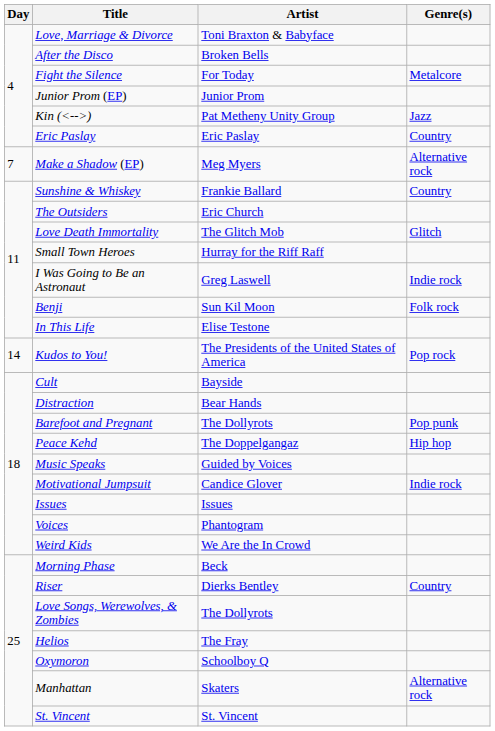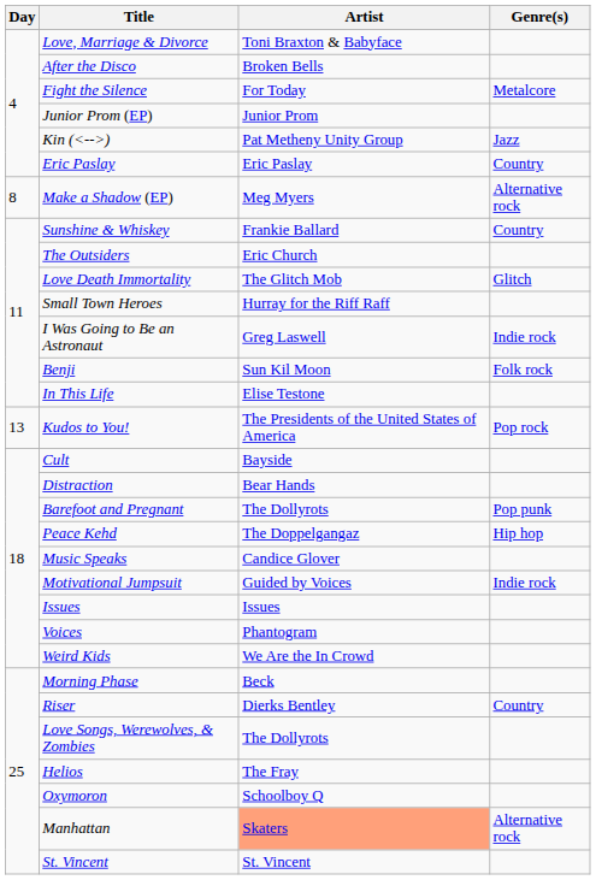 <table class="wikitable" style="text-align: left;">
 <tr>
 <th>Day</th>
 <th>Title</th>
 <th>Artist</th>
 <th>Genre(s)</th>
 </tr>
 <tr>
 <td rowspan="6">4</td>
 <td><em><a href='#'>Love, Marriage & Divorce</a></em></td>
 <td><a href='#'>Toni Braxton</a> & <a href='#'>Babyface</a></td>
 <td></td>
 </tr>
 <tr>
 <td><em><a href='#'>After the Disco</a></em></td>
 <td><a href='#'>Broken Bells</a></td>
 <td></td>
 </tr>
 <tr>
 <td><em><a href='#'>Fight the Silence</a></em></td>
 <td><a href='#'>For Today</a></td>
 <td><a href='#'>Metalcore</a></td>
 </tr>
 <tr>
 <td><em>Junior Prom</em> (<a href='#'>EP</a>)</td>
 <td><a href='#'>Junior Prom</a></td>
 <td></td>
 </tr>
 <tr>
 <td><em>Kin (<-->)</em></td>
 <td><a href='#'>Pat Metheny Unity Group</a></td>
 <td><a href='#'>Jazz</a></td>
 </tr>
 <tr>
 <td><em><a href='#'>Eric Paslay</a></em></td>
 <td><a href='#'>Eric Paslay</a></td>
 <td><a href='#'>Country</a></td>
 </tr>
 <tr>
-<td>7</td>
+<td>8</td>
 <td><em><a href='#'>Make a Shadow</a></em> (<a href='#'>EP</a>)</td>
 <td><a href='#'>Meg Myers</a></td>
 <td><a href='#'>Alternative rock</a></td>
 </tr>
 <tr>
 <td rowspan="7">11</td>
 <td><em><a href='#'>Sunshine & Whiskey</a></em></td>
 <td><a href='#'>Frankie Ballard</a></td>
 <td><a href='#'>Country</a></td>
 </tr>
 <tr>
 <td><em><a href='#'>The Outsiders</a></em></td>
 <td><a href='#'>Eric Church</a></td>
 <td></td>
 </tr>
 <tr>
 <td><em><a href='#'>Love Death Immortality</a></em></td>
 <td><a href='#'>The Glitch Mob</a></td>
 <td><a href='#'>Glitch</a></td>
 </tr>
 <tr>
 <td><em>Small Town Heroes</em></td>
 <td><a href='#'>Hurray for the Riff Raff</a></td>
 <td></td>
 </tr>
 <tr>
 <td><em>I Was Going to Be an Astronaut</em></td>
 <td><a href='#'>Greg Laswell</a></td>
 <td><a href='#'>Indie rock</a></td>
 </tr>
 <tr>
 <td><em><a href='#'>Benji</a></em></td>
 <td><a href='#'>Sun Kil Moon</a></td>
 <td><a href='#'>Folk rock</a></td>
 </tr>
 <tr>
 <td><em><a href='#'>In This Life</a></em></td>
 <td><a href='#'>Elise Testone</a></td>
 <td></td>
 </tr>
 <tr>
-<td>14</td>
+<td>13</td>
 <td><em><a href='#'>Kudos to You!</a></em></td>
 <td><a href='#'>The Presidents of the United States of America</a></td>
 <td><a href='#'>Pop rock</a></td>
 </tr>
 <tr>
 <td rowspan="9">18</td>
 <td><em><a href='#'>Cult</a></em></td>
 <td><a href='#'>Bayside</a></td>
 <td></td>
 </tr>
 <tr>
 <td><em><a href='#'>Distraction</a></em></td>
 <td><a href='#'>Bear Hands</a></td>
 <td></td>
 </tr>
 <tr>
 <td><em><a href='#'>Barefoot and Pregnant</a></em></td>
 <td><a href='#'>The Dollyrots</a></td>
 <td><a href='#'>Pop punk</a></td>
 </tr>
 <tr>
 <td><em><a href='#'>Peace Kehd</a></em></td>
 <td><a href='#'>The Doppelgangaz</a></td>
 <td><a href='#'>Hip hop</a></td>
 </tr>
 <tr>
 <td><em><a href='#'>Music Speaks</a></em></td>
-<td><a href='#'>Guided by Voices</a></td>
+<td><a href='#'>Candice Glover</a></td>
 <td></td>
 </tr>
 <tr>
 <td><em><a href='#'>Motivational Jumpsuit</a></em></td>
-<td><a href='#'>Candice Glover</a></td>
+<td><a href='#'>Guided by Voices</a></td>
 <td><a href='#'>Indie rock</a></td>
 </tr>
 <tr>
 <td><em><a href='#'>Issues</a></em></td>
 <td><a href='#'>Issues</a></td>
 <td></td>
 </tr>
 <tr>
 <td><em><a href='#'>Voices</a></em></td>
 <td><a href='#'>Phantogram</a></td>
 <td></td>
 </tr>
 <tr>
 <td><em><a href='#'>Weird Kids</a></em></td>
 <td><a href='#'>We Are the In Crowd</a></td>
 <td></td>
 </tr>
 <tr>
 <td rowspan="7">25</td>
 <td><em><a href='#'>Morning Phase</a></em></td>
 <td><a href='#'>Beck</a></td>
 <td></td>
 </tr>
 <tr>
 <td><em><a href='#'>Riser</a></em></td>
 <td><a href='#'>Dierks Bentley</a></td>
 <td><a href='#'>Country</a></td>
 </tr>
 <tr>
 <td><em><a href='#'>Love Songs, Werewolves, & Zombies</a></em></td>
 <td><a href='#'>The Dollyrots</a></td>
 <td></td>
 </tr>
 <tr>
 <td><em><a href='#'>Helios</a></em></td>
 <td><a href='#'>The Fray</a></td>
 <td></td>
 </tr>
 <tr>
 <td><em><a href='#'>Oxymoron</a></em></td>
 <td><a href='#'>Schoolboy Q</a></td>
 <td></td>
 </tr>
 <tr>
 <td><em>Manhattan</em></td>
-<td><a href='#'>Skaters</a></td>
+<td style="background: lightsalmon;"><a href='#'>Skaters</a></td>
 <td><a href='#'>Alternative rock</a></td>
 </tr>
 <tr>
 <td><em><a href='#'>St. Vincent</a></em></td>
 <td><a href='#'>St. Vincent</a></td>
 <td></td>
 </tr>
 </table>
